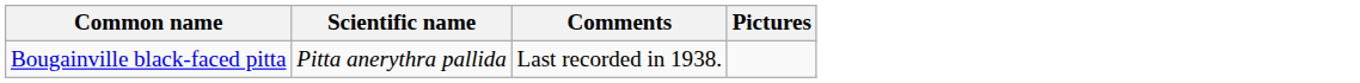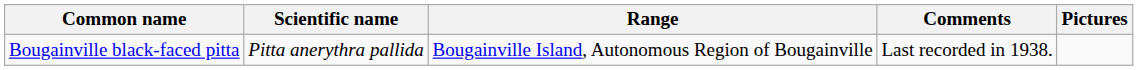 <table class="wikitable">
 <tr>
 <th>Common name</th>
 <th>Scientific name</th>
+<th>Range</th>
 <th class="unsortable">Comments</th>
 <th class="unsortable">Pictures</th>
 </tr>
 <tr>
 <td><a href='#'>Bougainville black-faced pitta</a></td>
 <td><em>Pitta anerythra pallida</em></td>
+<td><a href='#'>Bougainville Island</a>, Autonomous Region of Bougainville</td>
 <td>Last recorded in 1938.</td>
 <td></td>
 </tr>
 </table>
